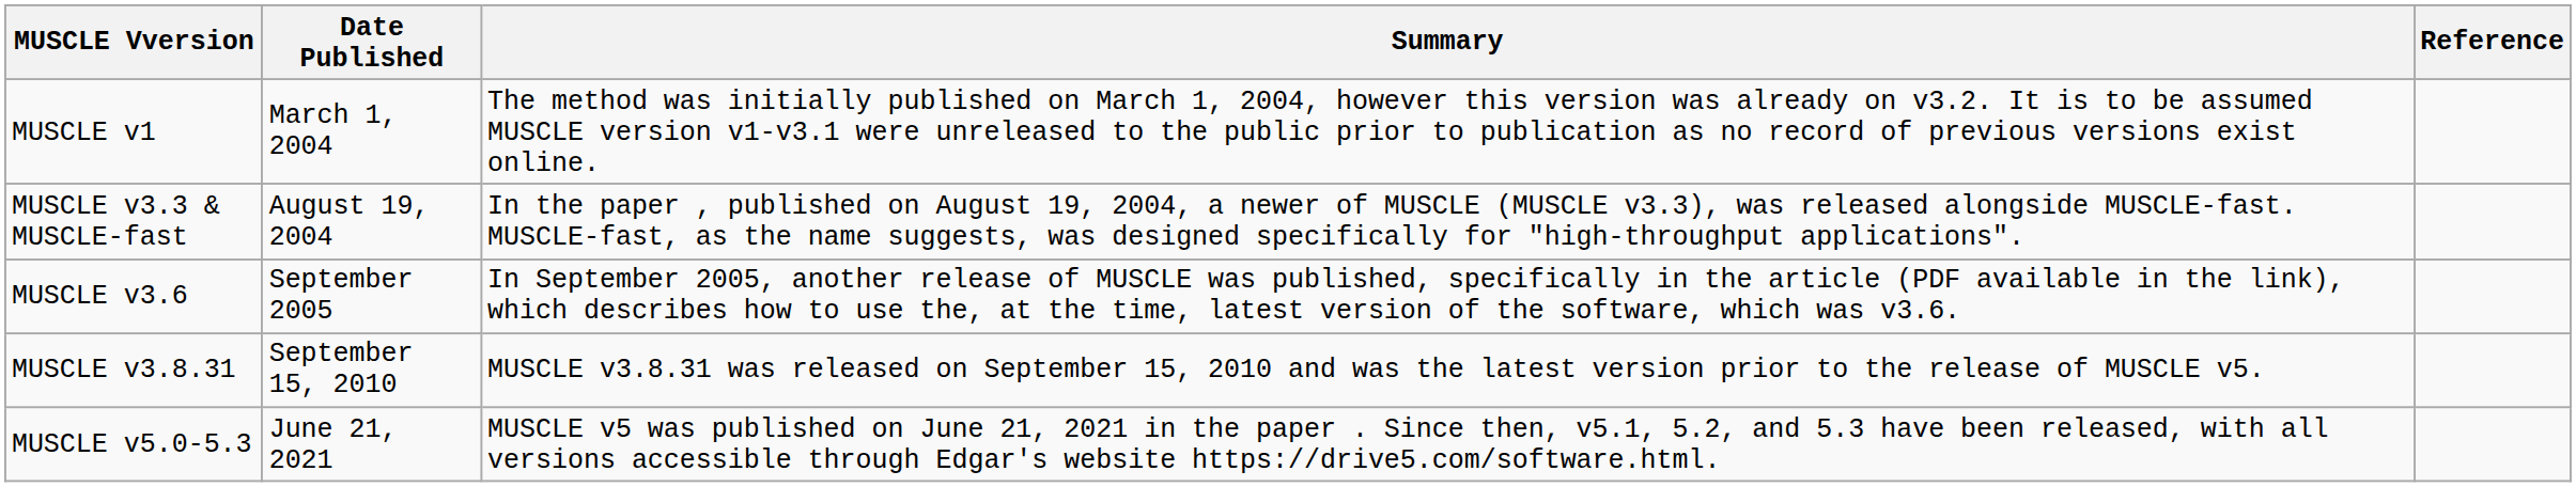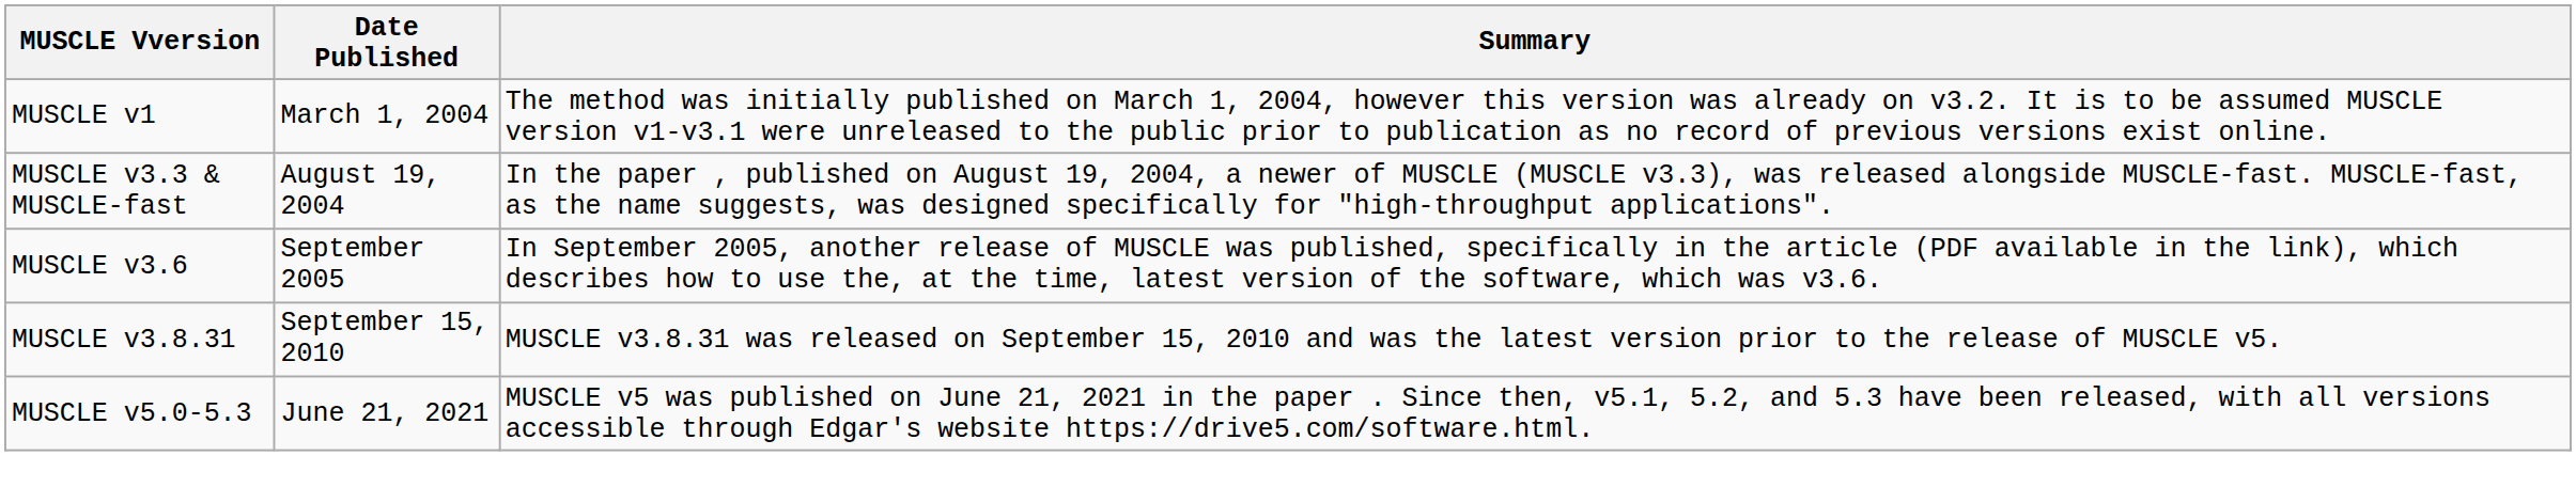 <table class="wikitable">
 <tr>
 <th>MUSCLE Vversion</th>
 <th>Date Published</th>
 <th>Summary</th>
-<th>Reference</th>
 </tr>
 <tr>
 <td>MUSCLE v1</td>
 <td>March 1, 2004</td>
 <td>The method was initially published on March 1, 2004, however this version was already on v3.2. It is to be assumed MUSCLE version v1-v3.1 were unreleased to the public prior to publication as no record of previous versions exist online.</td>
-<td></td>
 </tr>
 <tr>
 <td>MUSCLE v3.3 & MUSCLE-fast</td>
 <td>August 19, 2004</td>
 <td>In the paper , published on August 19, 2004, a newer of MUSCLE (MUSCLE v3.3), was released alongside MUSCLE-fast. MUSCLE-fast, as the name suggests, was designed specifically for "high-throughput applications".</td>
-<td></td>
 </tr>
 <tr>
 <td>MUSCLE v3.6</td>
 <td>September 2005</td>
 <td>In September 2005, another release of MUSCLE was published, specifically in the article  (PDF available in the link), which describes how to use the, at the time, latest version of the software, which was v3.6.</td>
-<td></td>
 </tr>
 <tr>
 <td>MUSCLE v3.8.31</td>
 <td>September 15, 2010</td>
 <td>MUSCLE v3.8.31 was released on September 15, 2010 and was the latest version prior to the release of MUSCLE v5.</td>
-<td></td>
 </tr>
 <tr>
 <td>MUSCLE v5.0-5.3</td>
 <td>June 21, 2021</td>
 <td>MUSCLE v5 was published on June 21, 2021 in the paper . Since then, v5.1, 5.2, and 5.3 have been released, with all versions accessible through Edgar's website https://drive5.com/software.html.</td>
-<td></td>
 </tr>
 </table>
